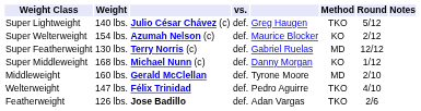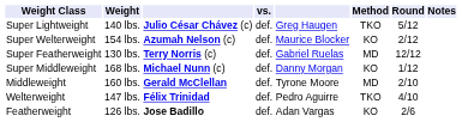 <table class="toccolours" style="font-size: 85%;">
 <tr>
 <th style="background:#e6e8fa; color:#000; text-align:center;">Weight Class</th>
 <th style="background:#e6e8fa; color:#000; text-align:center;">Weight</th>
 <th style="background:#e6e8fa; color:#000; text-align:center;"></th>
 <th style="background:#e6e8fa; color:#000; text-align:center;">vs.</th>
 <th style="background:#e6e8fa; color:#000; text-align:center;"></th>
 <th style="background:#e6e8fa; color:#000; text-align:center;">Method</th>
 <th style="background:#e6e8fa; color:#000; text-align:center;">Round</th>
 <th style="background:#e6e8fa; color:#000; text-align:center;">Notes</th>
 </tr>
 <tr>
 <td>Super Lightweight</td>
 <td>140 lbs.</td>
 <td><strong><a href='#'>Julio César Chávez</a></strong> (c)</td>
 <td>def.</td>
 <td><a href='#'>Greg Haugen</a></td>
 <td align=center>TKO</td>
 <td align=center>5/12</td>
 <td></td>
 </tr>
 <tr>
 <td>Super Welterweight</td>
 <td>154 lbs.</td>
 <td><strong><a href='#'>Azumah Nelson</a></strong> (c)</td>
 <td>def.</td>
 <td><a href='#'>Maurice Blocker</a></td>
 <td align=center>KO</td>
 <td align=center>2/12</td>
 <td></td>
 </tr>
 <tr>
 <td>Super Featherweight</td>
 <td>130 lbs.</td>
 <td><strong><a href='#'>Terry Norris</a></strong> (c)</td>
 <td>def.</td>
 <td><a href='#'>Gabriel Ruelas</a></td>
 <td align=center>MD</td>
 <td align=center>12/12</td>
 <td></td>
 </tr>
 <tr>
 <td>Super Middleweight</td>
 <td>168 lbs.</td>
 <td><strong><a href='#'>Michael Nunn</a></strong> (c)</td>
 <td>def.</td>
 <td><a href='#'>Danny Morgan</a></td>
 <td align=center>KO</td>
 <td align=center>1/12</td>
 <td></td>
 </tr>
 <tr>
 <td>Middleweight</td>
 <td>160 lbs.</td>
 <td><strong><a href='#'>Gerald McClellan</a></strong></td>
 <td>def.</td>
 <td>Tyrone Moore</td>
 <td align=center>MD</td>
 <td align=center>2/10</td>
 </tr>
 <tr>
 <td>Welterweight</td>
 <td>147 lbs.</td>
 <td><strong><a href='#'>Félix Trinidad</a></strong></td>
 <td>def.</td>
 <td>Pedro Aguirre</td>
 <td align=center>TKO</td>
 <td align=center>4/10</td>
 </tr>
 <tr>
 <td>Featherweight</td>
 <td>126 lbs.</td>
 <td><strong>Jose Badillo</strong></td>
 <td>def.</td>
 <td>Adan Vargas</td>
-<td align=center>TKO</td>
+<td align=center>KO</td>
 <td align=center>2/6</td>
 </tr>
 </table>
